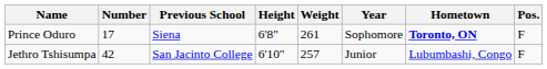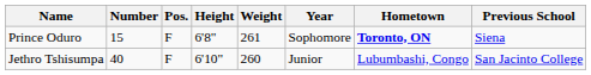 <table class="wikitable sortable" border="1">
 <tr>
 <th>Name</th>
 <th>Number</th>
-<th class="unsortable">Previous School</th>
+<th>Pos.</th>
 <th>Height</th>
 <th>Weight</th>
 <th>Year</th>
 <th>Hometown</th>
-<th>Pos.</th>
+<th class="unsortable">Previous School</th>
 </tr>
 <tr>
 <td>Prince Oduro</td>
-<td>17</td>
-<td><a href='#'>Siena</a></td>
+<td>15</td>
+<td>F</td>
 <td>6'8"</td>
 <td>261</td>
 <td>Sophomore</td>
 <td><strong><a href='#'>Toronto, ON</a></strong></td>
-<td>F</td>
+<td><a href='#'>Siena</a></td>
 </tr>
 <tr>
 <td>Jethro Tshisumpa</td>
-<td>42</td>
-<td><a href='#'>San Jacinto College</a></td>
+<td>40</td>
+<td>F</td>
 <td>6'10"</td>
-<td>257</td>
+<td>260</td>
 <td>Junior</td>
 <td><a href='#'>Lubumbashi, Congo</a></td>
-<td>F</td>
+<td><a href='#'>San Jacinto College</a></td>
 </tr>
 </table>
